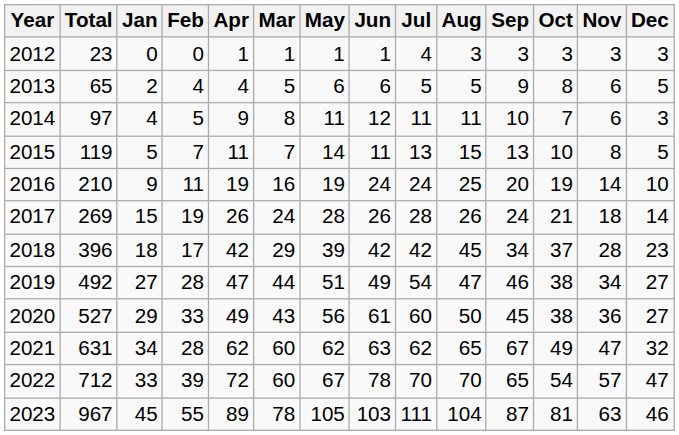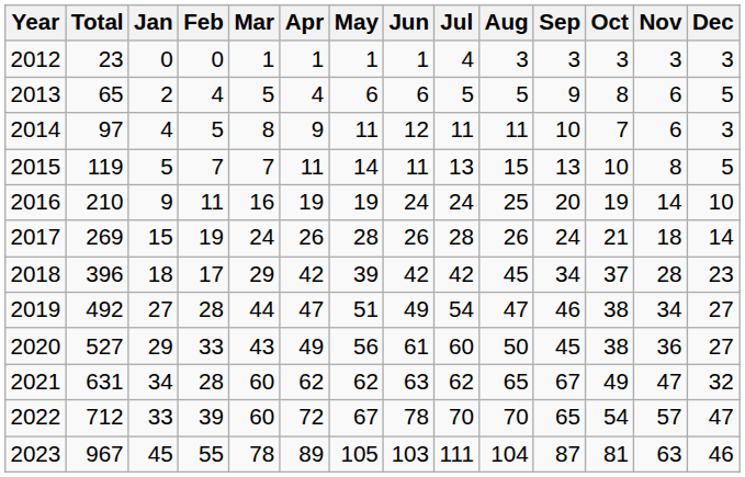 <table class="wikitable" style="text-align:right;">
 <tr>
 <th>Year</th>
 <th>Total</th>
 <th>Jan</th>
 <th>Feb</th>
+<th>Mar</th>
 <th>Apr</th>
-<th>Mar</th>
 <th>May</th>
 <th>Jun</th>
 <th>Jul</th>
 <th>Aug</th>
 <th>Sep</th>
 <th>Oct</th>
 <th>Nov</th>
 <th>Dec</th>
 </tr>
 <tr align=right>
 <td>2012</td>
 <td>23</td>
 <td>0</td>
 <td>0</td>
 <td>1</td>
 <td>1</td>
 <td>1</td>
 <td>1</td>
 <td>4</td>
 <td>3</td>
 <td>3</td>
 <td>3</td>
 <td>3</td>
 <td>3</td>
 </tr>
 <tr align=right>
 <td>2013</td>
 <td>65</td>
 <td>2</td>
 <td>4</td>
+<td>5</td>
 <td>4</td>
-<td>5</td>
 <td>6</td>
 <td>6</td>
 <td>5</td>
 <td>5</td>
 <td>9</td>
 <td>8</td>
 <td>6</td>
 <td>5</td>
 </tr>
 <tr align=right>
 <td>2014</td>
 <td>97</td>
 <td>4</td>
 <td>5</td>
+<td>8</td>
 <td>9</td>
-<td>8</td>
 <td>11</td>
 <td>12</td>
 <td>11</td>
 <td>11</td>
 <td>10</td>
 <td>7</td>
 <td>6</td>
 <td>3</td>
 </tr>
 <tr align=right>
 <td>2015</td>
 <td>119</td>
 <td>5</td>
 <td>7</td>
+<td>7</td>
 <td>11</td>
-<td>7</td>
 <td>14</td>
 <td>11</td>
 <td>13</td>
 <td>15</td>
 <td>13</td>
 <td>10</td>
 <td>8</td>
 <td>5</td>
 </tr>
 <tr align=right>
 <td>2016</td>
 <td>210</td>
 <td>9</td>
 <td>11</td>
+<td>16</td>
 <td>19</td>
-<td>16</td>
 <td>19</td>
 <td>24</td>
 <td>24</td>
 <td>25</td>
 <td>20</td>
 <td>19</td>
 <td>14</td>
 <td>10</td>
 </tr>
 <tr align=right>
 <td>2017</td>
 <td>269</td>
 <td>15</td>
 <td>19</td>
+<td>24</td>
 <td>26</td>
-<td>24</td>
 <td>28</td>
 <td>26</td>
 <td>28</td>
 <td>26</td>
 <td>24</td>
 <td>21</td>
 <td>18</td>
 <td>14</td>
 </tr>
 <tr align=right>
 <td>2018</td>
 <td>396</td>
 <td>18</td>
 <td>17</td>
+<td>29</td>
 <td>42</td>
-<td>29</td>
 <td>39</td>
 <td>42</td>
 <td>42</td>
 <td>45</td>
 <td>34</td>
 <td>37</td>
 <td>28</td>
 <td>23</td>
 </tr>
 <tr align=right>
 <td>2019</td>
 <td>492</td>
 <td>27</td>
 <td>28</td>
+<td>44</td>
 <td>47</td>
-<td>44</td>
 <td>51</td>
 <td>49</td>
 <td>54</td>
 <td>47</td>
 <td>46</td>
 <td>38</td>
 <td>34</td>
 <td>27</td>
 </tr>
 <tr align=right>
 <td>2020</td>
 <td>527</td>
 <td>29</td>
 <td>33</td>
+<td>43</td>
 <td>49</td>
-<td>43</td>
 <td>56</td>
 <td>61</td>
 <td>60</td>
 <td>50</td>
 <td>45</td>
 <td>38</td>
 <td>36</td>
 <td>27</td>
 </tr>
 <tr align=right>
 <td>2021</td>
 <td>631</td>
 <td>34</td>
 <td>28</td>
+<td>60</td>
 <td>62</td>
-<td>60</td>
 <td>62</td>
 <td>63</td>
 <td>62</td>
 <td>65</td>
 <td>67</td>
 <td>49</td>
 <td>47</td>
 <td>32</td>
 </tr>
 <tr align=right>
 <td>2022</td>
 <td>712</td>
 <td>33</td>
 <td>39</td>
+<td>60</td>
 <td>72</td>
-<td>60</td>
 <td>67</td>
 <td>78</td>
 <td>70</td>
 <td>70</td>
 <td>65</td>
 <td>54</td>
 <td>57</td>
 <td>47</td>
 </tr>
 <tr align=right>
 <td>2023</td>
 <td>967</td>
 <td>45</td>
 <td>55</td>
+<td>78</td>
 <td>89</td>
-<td>78</td>
 <td>105</td>
 <td>103</td>
 <td>111</td>
 <td>104</td>
 <td>87</td>
 <td>81</td>
 <td>63</td>
 <td>46</td>
 </tr>
 </table>
